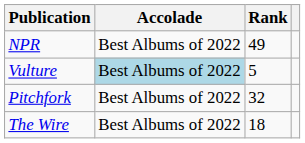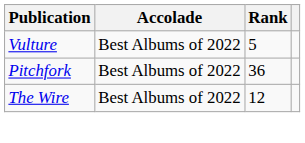 <table class="sortable wikitable">
 <tr>
 <th>Publication</th>
 <th>Accolade</th>
 <th>Rank</th>
 <th class="unsortable"></th>
 </tr>
 <tr>
-<td><em><a href='#'>NPR</a></em></td>
+<td><em><a href='#'>Vulture</a></em></td>
 <td>Best Albums of 2022</td>
-<td>49</td>
-<td></td>
-</tr>
-<tr>
-<td><em><a href='#'>Vulture</a></em></td>
-<td style="background: lightblue;">Best Albums of 2022</td>
 <td>5</td>
 <td></td>
 </tr>
 <tr>
 <td><em><a href='#'>Pitchfork</a></em></td>
 <td>Best Albums of 2022</td>
-<td>32</td>
+<td>36</td>
 <td></td>
 </tr>
 <tr>
 <td><em><a href='#'>The Wire</a></em></td>
 <td>Best Albums of 2022</td>
-<td>18</td>
+<td>12</td>
 <td></td>
 </tr>
 </table>
